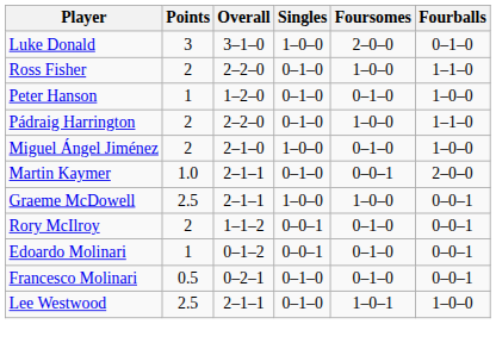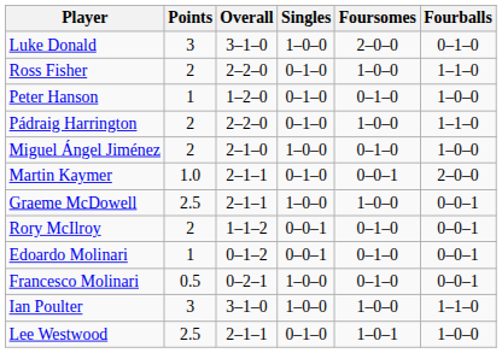 <table class="wikitable sortable" style="text-align:center">
 <tr>
 <th>Player</th>
 <th>Points</th>
 <th>Overall</th>
 <th>Singles</th>
 <th>Foursomes</th>
 <th>Fourballs</th>
 </tr>
 <tr>
 <td align=left><a href='#'>Luke Donald</a></td>
 <td>3</td>
 <td>3–1–0</td>
 <td>1–0–0</td>
 <td>2–0–0</td>
 <td>0–1–0</td>
 </tr>
 <tr>
 <td align=left><a href='#'>Ross Fisher</a></td>
 <td>2</td>
 <td>2–2–0</td>
 <td>0–1–0</td>
 <td>1–0–0</td>
 <td>1–1–0</td>
 </tr>
 <tr>
 <td align=left><a href='#'>Peter Hanson</a></td>
 <td>1</td>
 <td>1–2–0</td>
 <td>0–1–0</td>
 <td>0–1–0</td>
 <td>1–0–0</td>
 </tr>
 <tr>
 <td align=left><a href='#'>Pádraig Harrington</a></td>
 <td>2</td>
 <td>2–2–0</td>
 <td>0–1–0</td>
 <td>1–0–0</td>
 <td>1–1–0</td>
 </tr>
 <tr>
 <td align=left><a href='#'>Miguel Ángel Jiménez</a></td>
 <td>2</td>
 <td>2–1–0</td>
 <td>1–0–0</td>
 <td>0–1–0</td>
 <td>1–0–0</td>
 </tr>
 <tr>
 <td align=left><a href='#'>Martin Kaymer</a></td>
 <td>1.0</td>
 <td>2–1–1</td>
 <td>0–1–0</td>
 <td>0–0–1</td>
 <td>2–0–0</td>
 </tr>
 <tr>
 <td align=left><a href='#'>Graeme McDowell</a></td>
 <td>2.5</td>
 <td>2–1–1</td>
 <td>1–0–0</td>
 <td>1–0–0</td>
 <td>0–0–1</td>
 </tr>
 <tr>
 <td align=left><a href='#'>Rory McIlroy</a></td>
 <td>2</td>
 <td>1–1–2</td>
 <td>0–0–1</td>
 <td>0–1–0</td>
 <td>0–0–1</td>
 </tr>
 <tr>
 <td align=left><a href='#'>Edoardo Molinari</a></td>
 <td>1</td>
 <td>0–1–2</td>
 <td>0–0–1</td>
 <td>0–1–0</td>
 <td>0–0–1</td>
 </tr>
 <tr>
 <td align=left><a href='#'>Francesco Molinari</a></td>
 <td>0.5</td>
 <td>0–2–1</td>
-<td>0–1–0</td>
+<td>1–0–0</td>
 <td>0–1–0</td>
 <td>0–0–1</td>
+</tr>
+<tr>
+<td align=left><a href='#'>Ian Poulter</a></td>
+<td>3</td>
+<td>3–1–0</td>
+<td>1–0–0</td>
+<td>1–0–0</td>
+<td>1–1–0</td>
 </tr>
 <tr>
 <td align=left><a href='#'>Lee Westwood</a></td>
 <td>2.5</td>
 <td>2–1–1</td>
 <td>0–1–0</td>
 <td>1–0–1</td>
 <td>1–0–0</td>
 </tr>
 </table>
